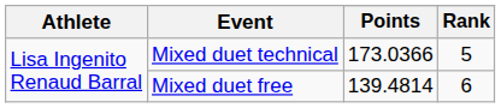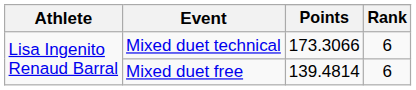 <table class="wikitable" style="text-align:center; font-size:90%">
 <tr>
 <th rowspan=2>Athlete</th>
 <th rowspan=2>Event</th>
 </tr>
 <tr style="font-size:95%">
 <th>Points</th>
 <th>Rank</th>
 </tr>
 <tr>
 <td align=left rowspan="2"><a href='#'>Lisa Ingenito</a><br><a href='#'>Renaud Barral</a></td>
 <td align=left><a href='#'>Mixed duet technical</a></td>
-<td>173.0366</td>
-<td>5</td>
+<td>173.3066</td>
+<td>6</td>
 </tr>
 <tr>
 <td align=left><a href='#'>Mixed duet free</a></td>
 <td>139.4814</td>
 <td>6</td>
 </tr>
 </table>
